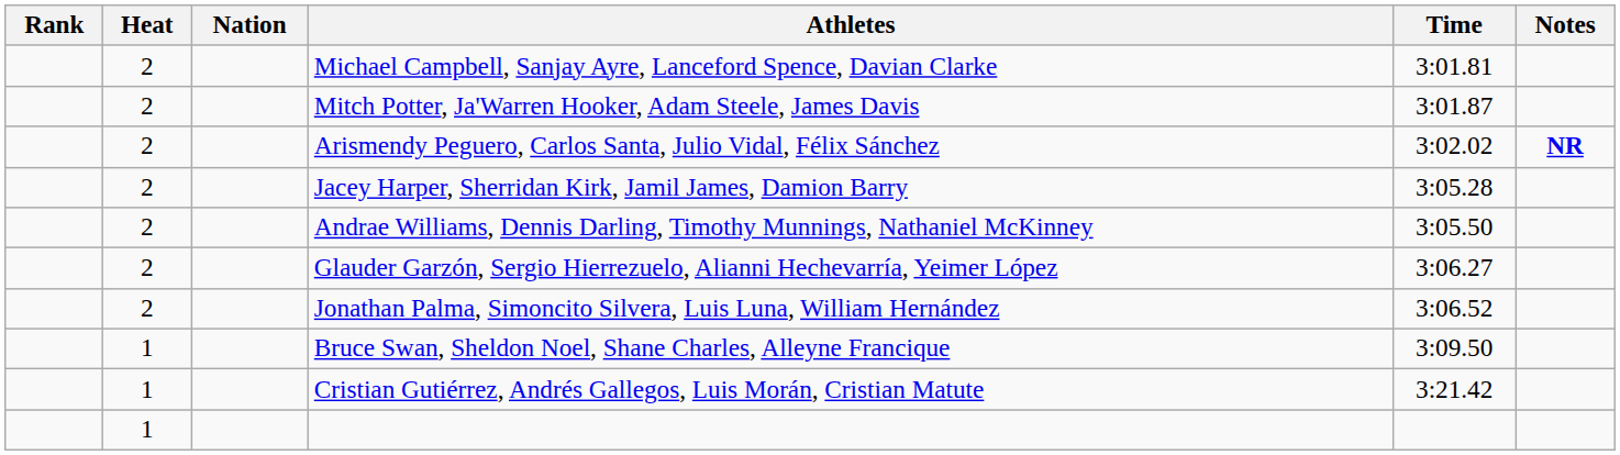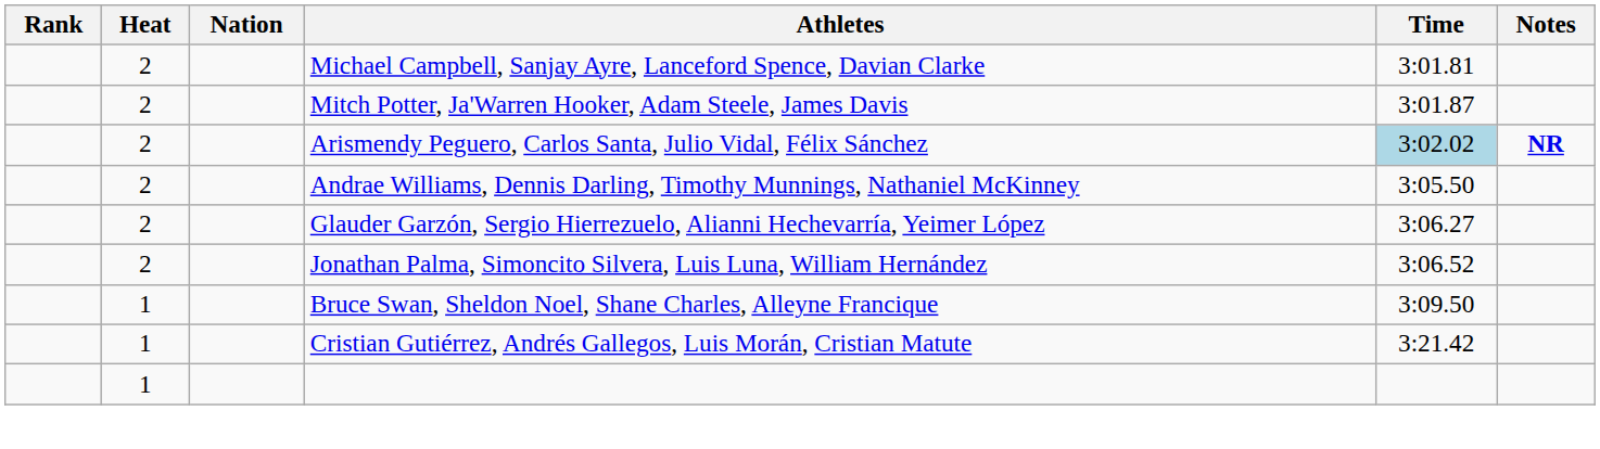 <table class="wikitable sortable" width=80% style="text-align:center;">
 <tr>
 <th>Rank</th>
 <th>Heat</th>
 <th>Nation</th>
 <th>Athletes</th>
 <th>Time</th>
 <th>Notes</th>
 </tr>
 <tr>
 <td></td>
 <td>2</td>
 <td align=left></td>
 <td align=left><a href='#'>Michael Campbell</a>, <a href='#'>Sanjay Ayre</a>, <a href='#'>Lanceford Spence</a>, <a href='#'>Davian Clarke</a></td>
 <td>3:01.81</td>
 <td></td>
 </tr>
 <tr>
 <td></td>
 <td>2</td>
 <td align=left></td>
 <td align=left><a href='#'>Mitch Potter</a>, <a href='#'>Ja'Warren Hooker</a>, <a href='#'>Adam Steele</a>, <a href='#'>James Davis</a></td>
 <td>3:01.87</td>
 <td></td>
 </tr>
 <tr>
 <td></td>
 <td>2</td>
 <td align=left></td>
 <td align=left><a href='#'>Arismendy Peguero</a>, <a href='#'>Carlos Santa</a>, <a href='#'>Julio Vidal</a>, <a href='#'>Félix Sánchez</a></td>
-<td>3:02.02</td>
+<td style="background: lightblue;">3:02.02</td>
 <td><strong><a href='#'>NR</a></strong></td>
-</tr>
-<tr>
-<td></td>
-<td>2</td>
-<td align=left></td>
-<td align=left><a href='#'>Jacey Harper</a>, <a href='#'>Sherridan Kirk</a>, <a href='#'>Jamil James</a>, <a href='#'>Damion Barry</a></td>
-<td>3:05.28</td>
-<td></td>
 </tr>
 <tr>
 <td></td>
 <td>2</td>
 <td align=left></td>
 <td align=left><a href='#'>Andrae Williams</a>, <a href='#'>Dennis Darling</a>, <a href='#'>Timothy Munnings</a>, <a href='#'>Nathaniel McKinney</a></td>
 <td>3:05.50</td>
 <td></td>
 </tr>
 <tr>
 <td></td>
 <td>2</td>
 <td align=left></td>
 <td align=left><a href='#'>Glauder Garzón</a>, <a href='#'>Sergio Hierrezuelo</a>, <a href='#'>Alianni Hechevarría</a>, <a href='#'>Yeimer López</a></td>
 <td>3:06.27</td>
 <td></td>
 </tr>
 <tr>
 <td></td>
 <td>2</td>
 <td align=left></td>
 <td align=left><a href='#'>Jonathan Palma</a>, <a href='#'>Simoncito Silvera</a>, <a href='#'>Luis Luna</a>, <a href='#'>William Hernández</a></td>
 <td>3:06.52</td>
 <td></td>
 </tr>
 <tr>
 <td></td>
 <td>1</td>
 <td align=left></td>
 <td align=left><a href='#'>Bruce Swan</a>, <a href='#'>Sheldon Noel</a>, <a href='#'>Shane Charles</a>, <a href='#'>Alleyne Francique</a></td>
 <td>3:09.50</td>
 <td></td>
 </tr>
 <tr>
 <td></td>
 <td>1</td>
 <td align=left></td>
 <td align=left><a href='#'>Cristian Gutiérrez</a>, <a href='#'>Andrés Gallegos</a>, <a href='#'>Luis Morán</a>, <a href='#'>Cristian Matute</a></td>
 <td>3:21.42</td>
 <td></td>
 </tr>
 <tr>
 <td></td>
 <td>1</td>
 <td align=left></td>
 <td align=left></td>
 <td></td>
 <td></td>
 </tr>
 </table>
